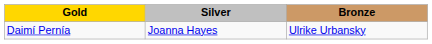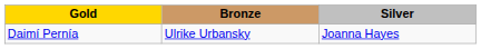 <table class="wikitable" style="text-align:left">
 <tr align="center">
 <td width=200 bgcolor=gold><strong>Gold</strong></td>
+<td width=200 bgcolor=CC9966><strong>Bronze</strong></td>
 <td width=200 bgcolor=silver><strong>Silver</strong></td>
-<td width=200 bgcolor=CC9966><strong>Bronze</strong></td>
 </tr>
 <tr>
 <td><a href='#'>Daimí Pernía</a><br><em></em></td>
+<td><a href='#'>Ulrike Urbansky</a><br><em></em></td>
 <td><a href='#'>Joanna Hayes</a><br><em></em></td>
-<td><a href='#'>Ulrike Urbansky</a><br><em></em></td>
 </tr>
 </table>
